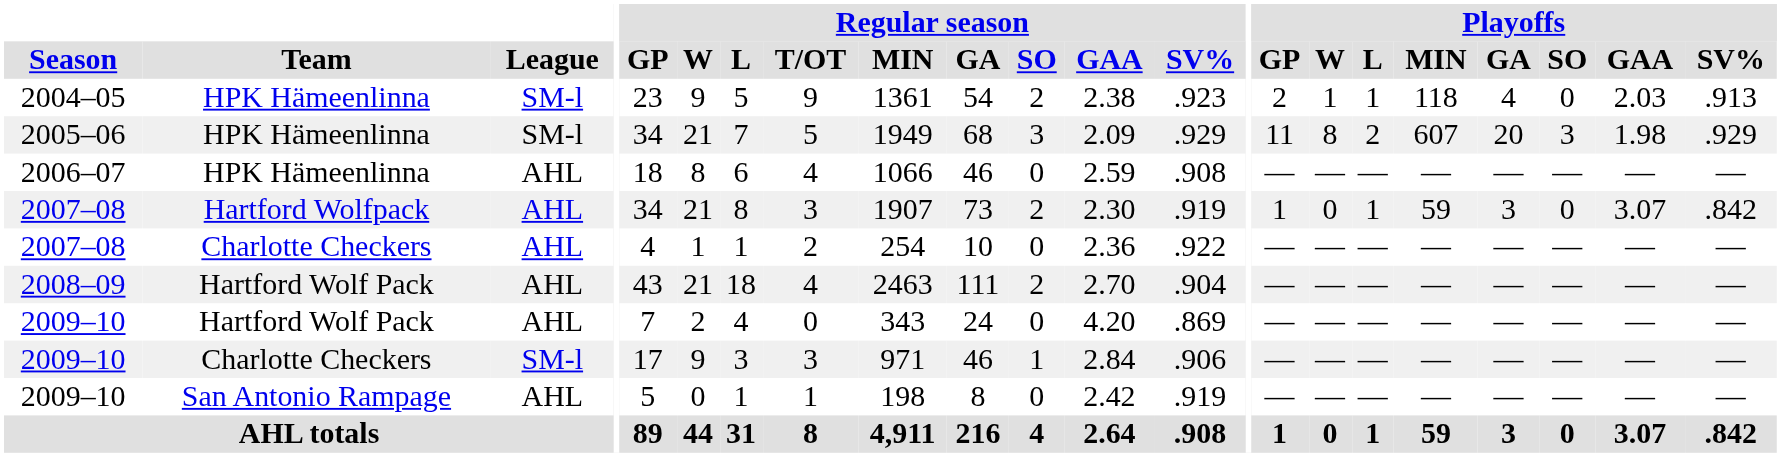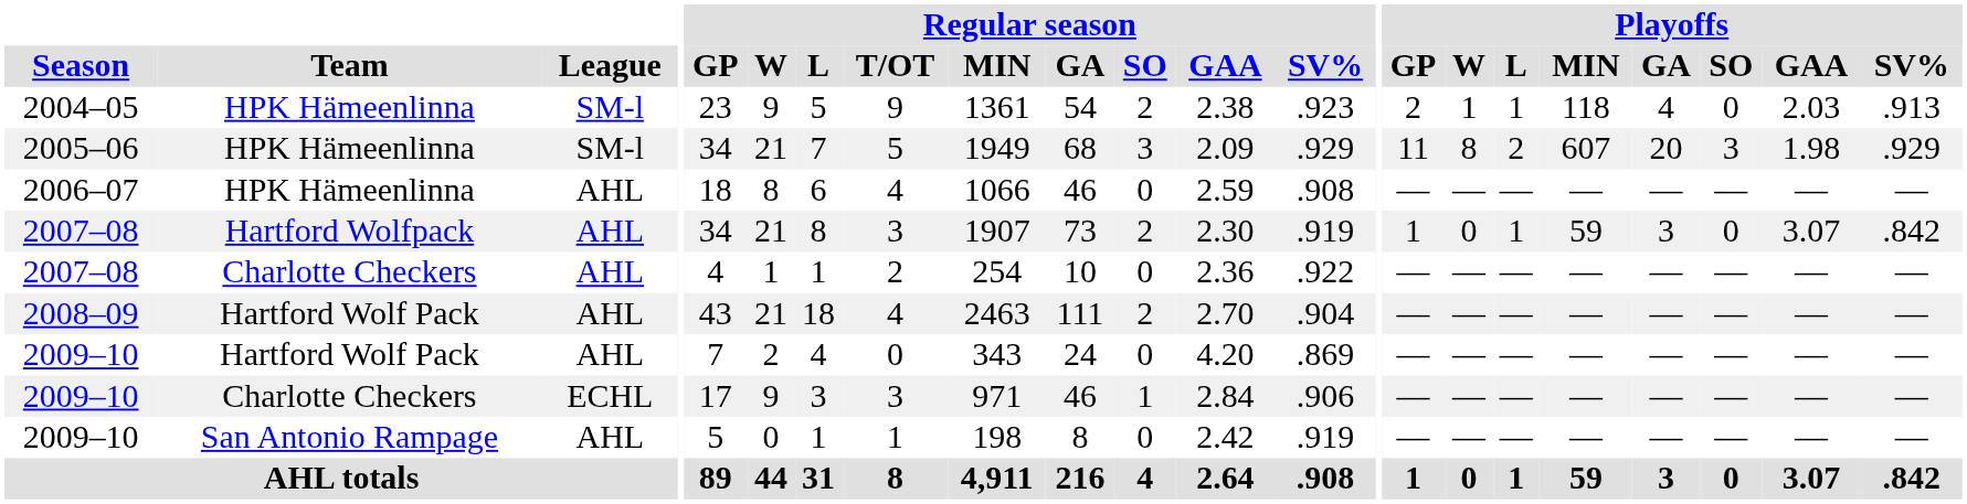 <table border="0" cellpadding="1" cellspacing="0" style="text-align:center; width:75%">
 <tr ALIGN="center" bgcolor="#e0e0e0">
 <th align="center" colspan="3" bgcolor="#ffffff"></th>
 <th align="center" rowspan="99" bgcolor="#ffffff"></th>
 <th align="center" colspan="9" bgcolor="#e0e0e0"><a href='#'>Regular season</a></th>
 <th align="center" rowspan="99" bgcolor="#ffffff"></th>
 <th align="center" colspan="8" bgcolor="#e0e0e0"><a href='#'>Playoffs</a></th>
 </tr>
 <tr ALIGN="center" bgcolor="#e0e0e0">
 <th><a href='#'>Season</a></th>
 <th>Team</th>
 <th>League</th>
 <th>GP</th>
 <th>W</th>
 <th>L</th>
 <th>T/OT</th>
 <th>MIN</th>
 <th>GA</th>
 <th><a href='#'>SO</a></th>
 <th><a href='#'>GAA</a></th>
 <th><a href='#'>SV%</a></th>
 <th>GP</th>
 <th>W</th>
 <th>L</th>
 <th>MIN</th>
 <th>GA</th>
 <th>SO</th>
 <th>GAA</th>
 <th>SV%</th>
 </tr>
 <tr ALIGN="center">
 <td>2004–05</td>
 <td><a href='#'>HPK Hämeenlinna</a></td>
 <td><a href='#'>SM-l</a></td>
 <td>23</td>
 <td>9</td>
 <td>5</td>
 <td>9</td>
 <td>1361</td>
 <td>54</td>
 <td>2</td>
 <td>2.38</td>
 <td>.923</td>
 <td>2</td>
 <td>1</td>
 <td>1</td>
 <td>118</td>
 <td>4</td>
 <td>0</td>
 <td>2.03</td>
 <td>.913</td>
 </tr>
 <tr ALIGN="center" bgcolor="#f0f0f0">
 <td>2005–06</td>
 <td>HPK Hämeenlinna</td>
 <td>SM-l</td>
 <td>34</td>
 <td>21</td>
 <td>7</td>
 <td>5</td>
 <td>1949</td>
 <td>68</td>
 <td>3</td>
 <td>2.09</td>
 <td>.929</td>
 <td>11</td>
 <td>8</td>
 <td>2</td>
 <td>607</td>
 <td>20</td>
 <td>3</td>
 <td>1.98</td>
 <td>.929</td>
 </tr>
 <tr ALIGN="center">
 <td>2006–07</td>
 <td>HPK Hämeenlinna</td>
 <td>AHL</td>
 <td>18</td>
 <td>8</td>
 <td>6</td>
 <td>4</td>
 <td>1066</td>
 <td>46</td>
 <td>0</td>
 <td>2.59</td>
 <td>.908</td>
 <td>—</td>
 <td>—</td>
 <td>—</td>
 <td>—</td>
 <td>—</td>
 <td>—</td>
 <td>—</td>
 <td>—</td>
 </tr>
 <tr ALIGN="center" bgcolor="#f0f0f0">
 <td><a href='#'>2007–08</a></td>
 <td><a href='#'>Hartford Wolfpack</a></td>
 <td><a href='#'>AHL</a></td>
 <td>34</td>
 <td>21</td>
 <td>8</td>
 <td>3</td>
 <td>1907</td>
 <td>73</td>
 <td>2</td>
 <td>2.30</td>
 <td>.919</td>
 <td>1</td>
 <td>0</td>
 <td>1</td>
 <td>59</td>
 <td>3</td>
 <td>0</td>
 <td>3.07</td>
 <td>.842</td>
 </tr>
 <tr ALIGN="center">
 <td><a href='#'>2007–08</a></td>
 <td><a href='#'>Charlotte Checkers</a></td>
 <td><a href='#'>AHL</a></td>
 <td>4</td>
 <td>1</td>
 <td>1</td>
 <td>2</td>
 <td>254</td>
 <td>10</td>
 <td>0</td>
 <td>2.36</td>
 <td>.922</td>
 <td>—</td>
 <td>—</td>
 <td>—</td>
 <td>—</td>
 <td>—</td>
 <td>—</td>
 <td>—</td>
 <td>—</td>
 </tr>
 <tr ALIGN="center" bgcolor="#f0f0f0">
 <td><a href='#'>2008–09</a></td>
 <td>Hartford Wolf Pack</td>
 <td>AHL</td>
 <td>43</td>
 <td>21</td>
 <td>18</td>
 <td>4</td>
 <td>2463</td>
 <td>111</td>
 <td>2</td>
 <td>2.70</td>
 <td>.904</td>
 <td>—</td>
 <td>—</td>
 <td>—</td>
 <td>—</td>
 <td>—</td>
 <td>—</td>
 <td>—</td>
 <td>—</td>
 </tr>
 <tr ALIGN="center">
 <td><a href='#'>2009–10</a></td>
 <td>Hartford Wolf Pack</td>
 <td>AHL</td>
 <td>7</td>
 <td>2</td>
 <td>4</td>
 <td>0</td>
 <td>343</td>
 <td>24</td>
 <td>0</td>
 <td>4.20</td>
 <td>.869</td>
 <td>—</td>
 <td>—</td>
 <td>—</td>
 <td>—</td>
 <td>—</td>
 <td>—</td>
 <td>—</td>
 <td>—</td>
 </tr>
 <tr ALIGN="center" bgcolor="#f0f0f0">
 <td><a href='#'>2009–10</a></td>
 <td>Charlotte Checkers</td>
-<td><a href='#'>SM-l</a></td>
+<td>ECHL</td>
 <td>17</td>
 <td>9</td>
 <td>3</td>
 <td>3</td>
 <td>971</td>
 <td>46</td>
 <td>1</td>
 <td>2.84</td>
 <td>.906</td>
 <td>—</td>
 <td>—</td>
 <td>—</td>
 <td>—</td>
 <td>—</td>
 <td>—</td>
 <td>—</td>
 <td>—</td>
 </tr>
 <tr ALIGN="center">
 <td>2009–10</td>
 <td><a href='#'>San Antonio Rampage</a></td>
 <td>AHL</td>
 <td>5</td>
 <td>0</td>
 <td>1</td>
 <td>1</td>
 <td>198</td>
 <td>8</td>
 <td>0</td>
 <td>2.42</td>
 <td>.919</td>
 <td>—</td>
 <td>—</td>
 <td>—</td>
 <td>—</td>
 <td>—</td>
 <td>—</td>
 <td>—</td>
 <td>—</td>
 </tr>
 <tr ALIGN="center" bgcolor="#e0e0e0">
 <th colspan="3" align="center">AHL totals</th>
 <th>89</th>
 <th>44</th>
 <th>31</th>
 <th>8</th>
 <th>4,911</th>
 <th>216</th>
 <th>4</th>
 <th>2.64</th>
 <th>.908</th>
 <th>1</th>
 <th>0</th>
 <th>1</th>
 <th>59</th>
 <th>3</th>
 <th>0</th>
 <th>3.07</th>
 <th>.842</th>
 </tr>
 </table>
